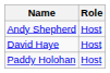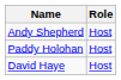 <table class="sortable wikitable succession-box" style="font-size:90%;">
 <tr>
 <th scope="col">Name</th>
 <th scope="col">Role</th>
 </tr>
 <tr>
 <td align=left> <a href='#'>Andy Shepherd</a></td>
 <td><a href='#'>Host</a></td>
 </tr>
 <tr>
+<td align=left> <a href='#'>Paddy Holohan</a></td>
+<td><a href='#'>Host</a></td>
+</tr>
+<tr>
 <td align=left> <a href='#'>David Haye</a></td>
 <td><a href='#'>Host</a></td>
 </tr>
-<tr>
-<td align=left> <a href='#'>Paddy Holohan</a></td>
-<td><a href='#'>Host</a></td>
-</tr>
 </table>
